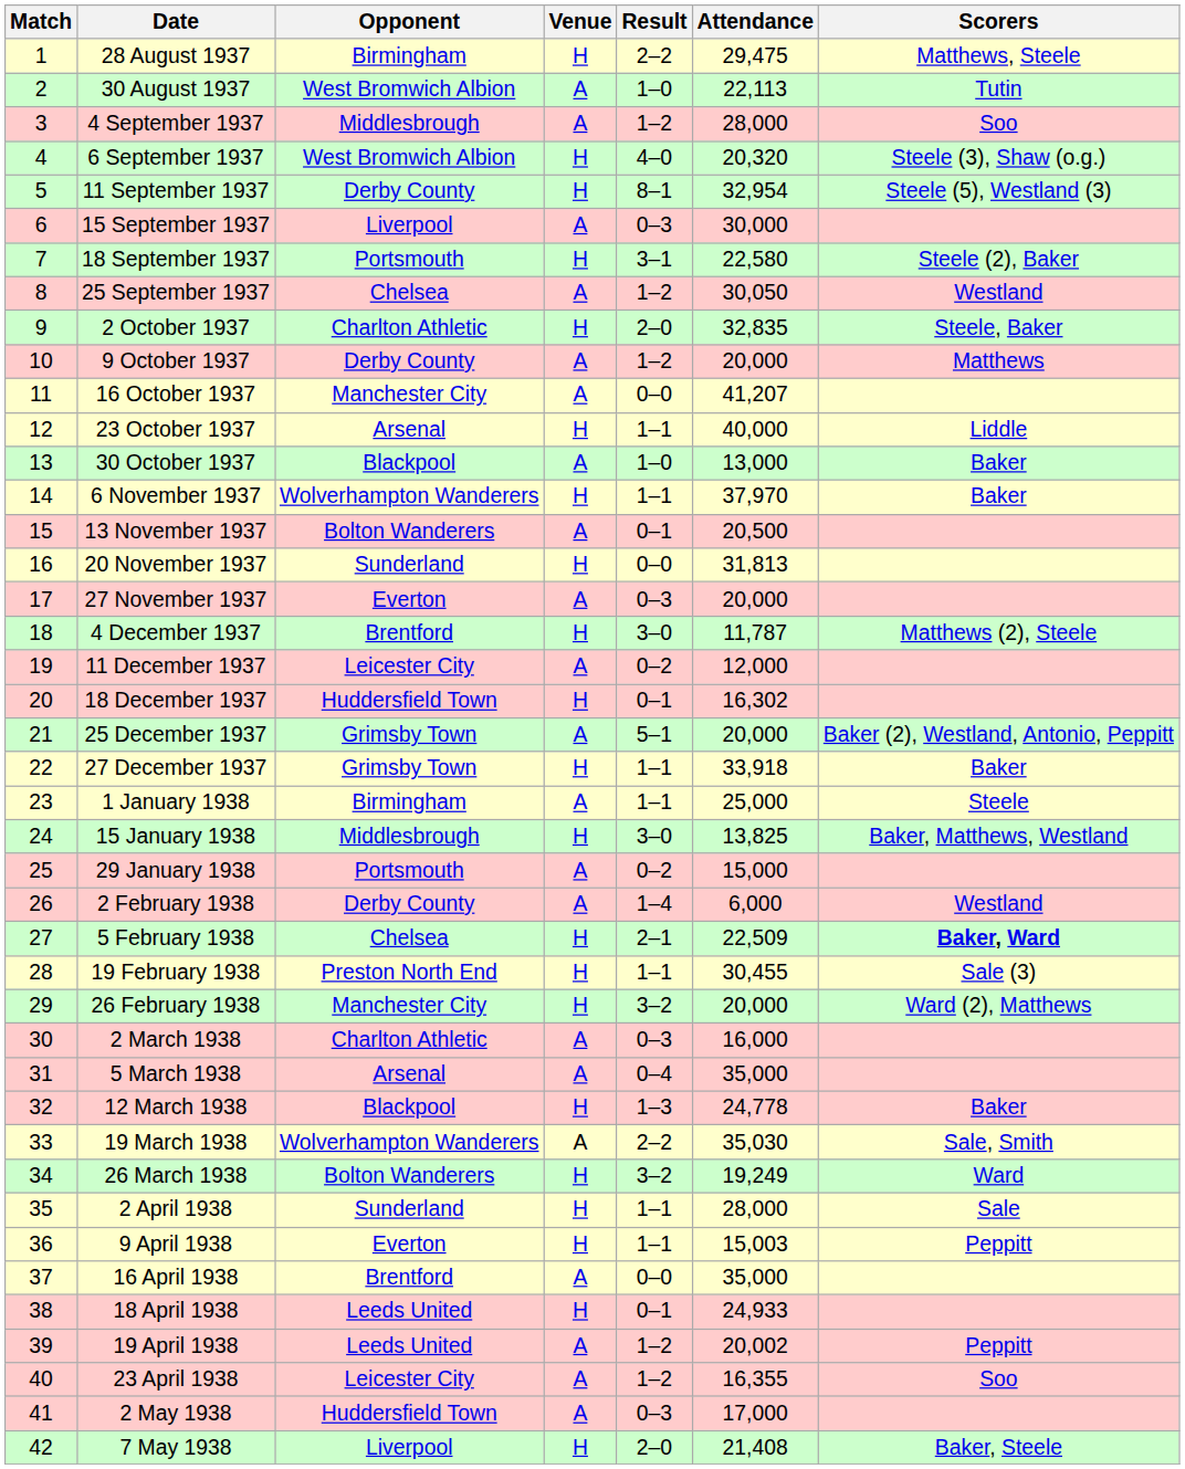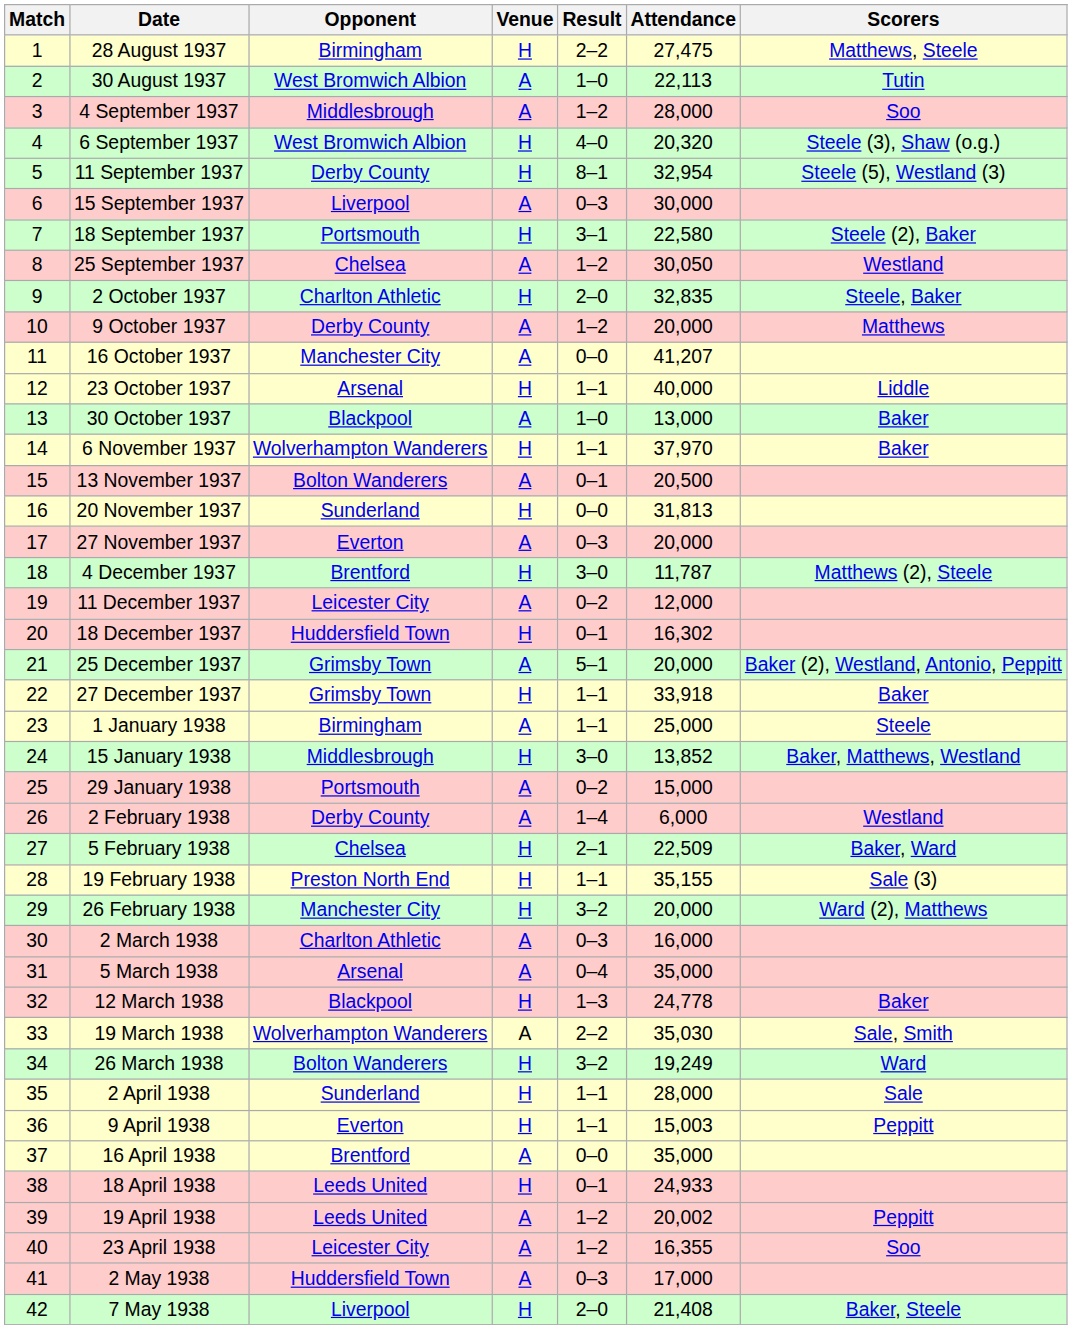 <table class="wikitable" style="font-size:100%; text-align:center">
 <tr>
 <th>Match</th>
 <th>Date</th>
 <th>Opponent</th>
 <th>Venue</th>
 <th>Result</th>
 <th>Attendance</th>
 <th>Scorers</th>
 </tr>
 <tr style="background-color: #FFFFCC;">
 <td>1</td>
 <td>28 August 1937</td>
 <td><a href='#'>Birmingham</a></td>
 <td><a href='#'>H</a></td>
 <td>2–2</td>
-<td>29,475</td>
+<td>27,475</td>
 <td><a href='#'>Matthews</a>, <a href='#'>Steele</a></td>
 </tr>
 <tr style="background-color: #CCFFCC;">
 <td>2</td>
 <td>30 August 1937</td>
 <td><a href='#'>West Bromwich Albion</a></td>
 <td><a href='#'>A</a></td>
 <td>1–0</td>
 <td>22,113</td>
 <td><a href='#'>Tutin</a></td>
 </tr>
 <tr style="background-color: #FFCCCC;">
 <td>3</td>
 <td>4 September 1937</td>
 <td><a href='#'>Middlesbrough</a></td>
 <td><a href='#'>A</a></td>
 <td>1–2</td>
 <td>28,000</td>
 <td><a href='#'>Soo</a></td>
 </tr>
 <tr style="background-color: #CCFFCC;">
 <td>4</td>
 <td>6 September 1937</td>
 <td><a href='#'>West Bromwich Albion</a></td>
 <td><a href='#'>H</a></td>
 <td>4–0</td>
 <td>20,320</td>
 <td><a href='#'>Steele</a> (3), <a href='#'>Shaw</a> (o.g.)</td>
 </tr>
 <tr style="background-color: #CCFFCC;">
 <td>5</td>
 <td>11 September 1937</td>
 <td><a href='#'>Derby County</a></td>
 <td><a href='#'>H</a></td>
 <td>8–1</td>
 <td>32,954</td>
 <td><a href='#'>Steele</a> (5), <a href='#'>Westland</a> (3)</td>
 </tr>
 <tr style="background-color: #FFCCCC;">
 <td>6</td>
 <td>15 September 1937</td>
 <td><a href='#'>Liverpool</a></td>
 <td><a href='#'>A</a></td>
 <td>0–3</td>
 <td>30,000</td>
 <td></td>
 </tr>
 <tr style="background-color: #CCFFCC;">
 <td>7</td>
 <td>18 September 1937</td>
 <td><a href='#'>Portsmouth</a></td>
 <td><a href='#'>H</a></td>
 <td>3–1</td>
 <td>22,580</td>
 <td><a href='#'>Steele</a> (2), <a href='#'>Baker</a></td>
 </tr>
 <tr style="background-color: #FFCCCC;">
 <td>8</td>
 <td>25 September 1937</td>
 <td><a href='#'>Chelsea</a></td>
 <td><a href='#'>A</a></td>
 <td>1–2</td>
 <td>30,050</td>
 <td><a href='#'>Westland</a></td>
 </tr>
 <tr style="background-color: #CCFFCC;">
 <td>9</td>
 <td>2 October 1937</td>
 <td><a href='#'>Charlton Athletic</a></td>
 <td><a href='#'>H</a></td>
 <td>2–0</td>
 <td>32,835</td>
 <td><a href='#'>Steele</a>, <a href='#'>Baker</a></td>
 </tr>
 <tr style="background-color: #FFCCCC;">
 <td>10</td>
 <td>9 October 1937</td>
 <td><a href='#'>Derby County</a></td>
 <td><a href='#'>A</a></td>
 <td>1–2</td>
 <td>20,000</td>
 <td><a href='#'>Matthews</a></td>
 </tr>
 <tr style="background-color: #FFFFCC;">
 <td>11</td>
 <td>16 October 1937</td>
 <td><a href='#'>Manchester City</a></td>
 <td><a href='#'>A</a></td>
 <td>0–0</td>
 <td>41,207</td>
 <td></td>
 </tr>
 <tr style="background-color: #FFFFCC;">
 <td>12</td>
 <td>23 October 1937</td>
 <td><a href='#'>Arsenal</a></td>
 <td><a href='#'>H</a></td>
 <td>1–1</td>
 <td>40,000</td>
 <td><a href='#'>Liddle</a></td>
 </tr>
 <tr style="background-color: #CCFFCC;">
 <td>13</td>
 <td>30 October 1937</td>
 <td><a href='#'>Blackpool</a></td>
 <td><a href='#'>A</a></td>
 <td>1–0</td>
 <td>13,000</td>
 <td><a href='#'>Baker</a></td>
 </tr>
 <tr style="background-color: #FFFFCC;">
 <td>14</td>
 <td>6 November 1937</td>
 <td><a href='#'>Wolverhampton Wanderers</a></td>
 <td><a href='#'>H</a></td>
 <td>1–1</td>
 <td>37,970</td>
 <td><a href='#'>Baker</a></td>
 </tr>
 <tr style="background-color: #FFCCCC;">
 <td>15</td>
 <td>13 November 1937</td>
 <td><a href='#'>Bolton Wanderers</a></td>
 <td><a href='#'>A</a></td>
 <td>0–1</td>
 <td>20,500</td>
 <td></td>
 </tr>
 <tr style="background-color: #FFFFCC;">
 <td>16</td>
 <td>20 November 1937</td>
 <td><a href='#'>Sunderland</a></td>
 <td><a href='#'>H</a></td>
 <td>0–0</td>
 <td>31,813</td>
 <td></td>
 </tr>
 <tr style="background-color: #FFCCCC;">
 <td>17</td>
 <td>27 November 1937</td>
 <td><a href='#'>Everton</a></td>
 <td><a href='#'>A</a></td>
 <td>0–3</td>
 <td>20,000</td>
 <td></td>
 </tr>
 <tr style="background-color: #CCFFCC;">
 <td>18</td>
 <td>4 December 1937</td>
 <td><a href='#'>Brentford</a></td>
 <td><a href='#'>H</a></td>
 <td>3–0</td>
 <td>11,787</td>
 <td><a href='#'>Matthews</a> (2), <a href='#'>Steele</a></td>
 </tr>
 <tr style="background-color: #FFCCCC;">
 <td>19</td>
 <td>11 December 1937</td>
 <td><a href='#'>Leicester City</a></td>
 <td><a href='#'>A</a></td>
 <td>0–2</td>
 <td>12,000</td>
 <td></td>
 </tr>
 <tr style="background-color: #FFCCCC;">
 <td>20</td>
 <td>18 December 1937</td>
 <td><a href='#'>Huddersfield Town</a></td>
 <td><a href='#'>H</a></td>
 <td>0–1</td>
 <td>16,302</td>
 <td></td>
 </tr>
 <tr style="background-color: #CCFFCC;">
 <td>21</td>
 <td>25 December 1937</td>
 <td><a href='#'>Grimsby Town</a></td>
 <td><a href='#'>A</a></td>
 <td>5–1</td>
 <td>20,000</td>
 <td><a href='#'>Baker</a> (2), <a href='#'>Westland</a>, <a href='#'>Antonio</a>, <a href='#'>Peppitt</a></td>
 </tr>
 <tr style="background-color: #FFFFCC;">
 <td>22</td>
 <td>27 December 1937</td>
 <td><a href='#'>Grimsby Town</a></td>
 <td><a href='#'>H</a></td>
 <td>1–1</td>
 <td>33,918</td>
 <td><a href='#'>Baker</a></td>
 </tr>
 <tr style="background-color: #FFFFCC;">
 <td>23</td>
 <td>1 January 1938</td>
 <td><a href='#'>Birmingham</a></td>
 <td><a href='#'>A</a></td>
 <td>1–1</td>
 <td>25,000</td>
 <td><a href='#'>Steele</a></td>
 </tr>
 <tr style="background-color: #CCFFCC;">
 <td>24</td>
 <td>15 January 1938</td>
 <td><a href='#'>Middlesbrough</a></td>
 <td><a href='#'>H</a></td>
 <td>3–0</td>
-<td>13,825</td>
+<td>13,852</td>
 <td><a href='#'>Baker</a>, <a href='#'>Matthews</a>, <a href='#'>Westland</a></td>
 </tr>
 <tr style="background-color: #FFCCCC;">
 <td>25</td>
 <td>29 January 1938</td>
 <td><a href='#'>Portsmouth</a></td>
 <td><a href='#'>A</a></td>
 <td>0–2</td>
 <td>15,000</td>
 <td></td>
 </tr>
 <tr style="background-color: #FFCCCC;">
 <td>26</td>
 <td>2 February 1938</td>
 <td><a href='#'>Derby County</a></td>
 <td><a href='#'>A</a></td>
 <td>1–4</td>
 <td>6,000</td>
 <td><a href='#'>Westland</a></td>
 </tr>
 <tr style="background-color: #CCFFCC;">
 <td>27</td>
 <td>5 February 1938</td>
 <td><a href='#'>Chelsea</a></td>
 <td><a href='#'>H</a></td>
 <td>2–1</td>
 <td>22,509</td>
-<td><strong><a href='#'>Baker</a>, <a href='#'>Ward</a></strong></td>
+<td><a href='#'>Baker</a>, <a href='#'>Ward</a></td>
 </tr>
 <tr style="background-color: #FFFFCC;">
 <td>28</td>
 <td>19 February 1938</td>
 <td><a href='#'>Preston North End</a></td>
 <td><a href='#'>H</a></td>
 <td>1–1</td>
-<td>30,455</td>
+<td>35,155</td>
 <td><a href='#'>Sale</a> (3)</td>
 </tr>
 <tr style="background-color: #CCFFCC;">
 <td>29</td>
 <td>26 February 1938</td>
 <td><a href='#'>Manchester City</a></td>
 <td><a href='#'>H</a></td>
 <td>3–2</td>
 <td>20,000</td>
 <td><a href='#'>Ward</a> (2), <a href='#'>Matthews</a></td>
 </tr>
 <tr style="background-color: #FFCCCC;">
 <td>30</td>
 <td>2 March 1938</td>
 <td><a href='#'>Charlton Athletic</a></td>
 <td><a href='#'>A</a></td>
 <td>0–3</td>
 <td>16,000</td>
 <td></td>
 </tr>
 <tr style="background-color: #FFCCCC;">
 <td>31</td>
 <td>5 March 1938</td>
 <td><a href='#'>Arsenal</a></td>
 <td><a href='#'>A</a></td>
 <td>0–4</td>
 <td>35,000</td>
 <td></td>
 </tr>
 <tr style="background-color: #FFCCCC;">
 <td>32</td>
 <td>12 March 1938</td>
 <td><a href='#'>Blackpool</a></td>
 <td><a href='#'>H</a></td>
 <td>1–3</td>
 <td>24,778</td>
 <td><a href='#'>Baker</a></td>
 </tr>
 <tr style="background-color: #FFFFCC;">
 <td>33</td>
 <td>19 March 1938</td>
 <td><a href='#'>Wolverhampton Wanderers</a></td>
 <td>A</td>
 <td>2–2</td>
 <td>35,030</td>
 <td><a href='#'>Sale</a>, <a href='#'>Smith</a></td>
 </tr>
 <tr style="background-color: #CCFFCC;">
 <td>34</td>
 <td>26 March 1938</td>
 <td><a href='#'>Bolton Wanderers</a></td>
 <td><a href='#'>H</a></td>
 <td>3–2</td>
 <td>19,249</td>
 <td><a href='#'>Ward</a></td>
 </tr>
 <tr style="background-color: #FFFFCC;">
 <td>35</td>
 <td>2 April 1938</td>
 <td><a href='#'>Sunderland</a></td>
 <td><a href='#'>H</a></td>
 <td>1–1</td>
 <td>28,000</td>
 <td><a href='#'>Sale</a></td>
 </tr>
 <tr style="background-color: #FFFFCC;">
 <td>36</td>
 <td>9 April 1938</td>
 <td><a href='#'>Everton</a></td>
 <td><a href='#'>H</a></td>
 <td>1–1</td>
 <td>15,003</td>
 <td><a href='#'>Peppitt</a></td>
 </tr>
 <tr style="background-color: #FFFFCC;">
 <td>37</td>
 <td>16 April 1938</td>
 <td><a href='#'>Brentford</a></td>
 <td><a href='#'>A</a></td>
 <td>0–0</td>
 <td>35,000</td>
 <td></td>
 </tr>
 <tr style="background-color: #FFCCCC;">
 <td>38</td>
 <td>18 April 1938</td>
 <td><a href='#'>Leeds United</a></td>
 <td><a href='#'>H</a></td>
 <td>0–1</td>
 <td>24,933</td>
 <td></td>
 </tr>
 <tr style="background-color: #FFCCCC;">
 <td>39</td>
 <td>19 April 1938</td>
 <td><a href='#'>Leeds United</a></td>
 <td><a href='#'>A</a></td>
 <td>1–2</td>
 <td>20,002</td>
 <td><a href='#'>Peppitt</a></td>
 </tr>
 <tr style="background-color: #FFCCCC;">
 <td>40</td>
 <td>23 April 1938</td>
 <td><a href='#'>Leicester City</a></td>
 <td><a href='#'>A</a></td>
 <td>1–2</td>
 <td>16,355</td>
 <td><a href='#'>Soo</a></td>
 </tr>
 <tr style="background-color: #FFCCCC;">
 <td>41</td>
 <td>2 May 1938</td>
 <td><a href='#'>Huddersfield Town</a></td>
 <td><a href='#'>A</a></td>
 <td>0–3</td>
 <td>17,000</td>
 <td></td>
 </tr>
 <tr style="background-color: #CCFFCC;">
 <td>42</td>
 <td>7 May 1938</td>
 <td><a href='#'>Liverpool</a></td>
 <td><a href='#'>H</a></td>
 <td>2–0</td>
 <td>21,408</td>
 <td><a href='#'>Baker</a>, <a href='#'>Steele</a></td>
 </tr>
 </table>
